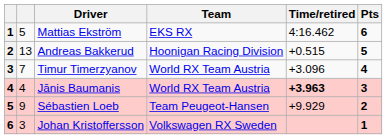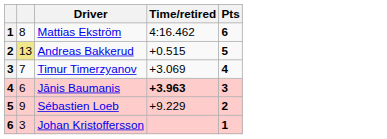 <table class=wikitable style="font-size:95%">
 <tr>
 <th></th>
 <th></th>
 <th>Driver</th>
-<th>Team</th>
 <th>Time/retired</th>
 <th>Pts</th>
 </tr>
 <tr>
 <th>1</th>
-<td>5</td>
+<td>8</td>
 <td> <a href='#'>Mattias Ekström</a></td>
-<td><a href='#'>EKS RX</a></td>
 <td>4:16.462</td>
 <td><strong>6</strong></td>
 </tr>
 <tr>
 <th>2</th>
-<td>13</td>
+<td style="background: khaki;">13</td>
 <td> <a href='#'>Andreas Bakkerud</a></td>
-<td><a href='#'>Hoonigan Racing Division</a></td>
 <td>+0.515</td>
 <td><strong>5</strong></td>
 </tr>
 <tr>
 <th>3</th>
 <td>7</td>
 <td> <a href='#'>Timur Timerzyanov</a></td>
-<td><a href='#'>World RX Team Austria</a></td>
-<td>+3.096</td>
+<td>+3.069</td>
 <td><strong>4</strong></td>
 </tr>
 <tr>
 <th style="background:#ffcccc;">4</th>
-<td style="background:#ffcccc;">4</td>
+<td style="background:#ffcccc;">6</td>
 <td style="background:#ffcccc;"> <a href='#'>Jānis Baumanis</a></td>
-<td style="background:#ffcccc;"><a href='#'>World RX Team Austria</a></td>
 <td style="background:#ffcccc;"><strong>+3.963</strong></td>
 <td style="background:#ffcccc;"><strong>3</strong></td>
 </tr>
 <tr>
 <th style="background:#ffcccc;">5</th>
 <td style="background:#ffcccc;">9</td>
 <td style="background:#ffcccc;"> <a href='#'>Sébastien Loeb</a></td>
-<td style="background:#ffcccc;"><a href='#'>Team Peugeot-Hansen</a></td>
-<td style="background:#ffcccc;">+9.929</td>
+<td style="background:#ffcccc;">+9.229</td>
 <td style="background:#ffcccc;"><strong>2</strong></td>
 </tr>
 <tr>
 <th style="background:#ffcccc;">6</th>
 <td style="background:#ffcccc;">3</td>
 <td style="background:#ffcccc;"> <a href='#'>Johan Kristoffersson</a></td>
-<td style="background:#ffcccc;"><a href='#'>Volkswagen RX Sweden</a></td>
 <td style="background:#ffcccc;"></td>
 <td style="background:#ffcccc;"><strong>1</strong></td>
 </tr>
 </table>
